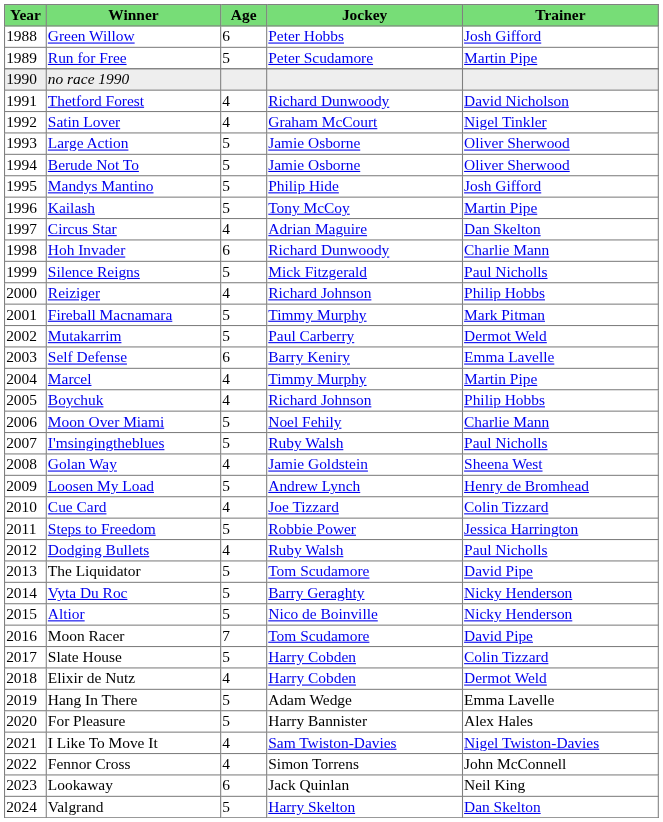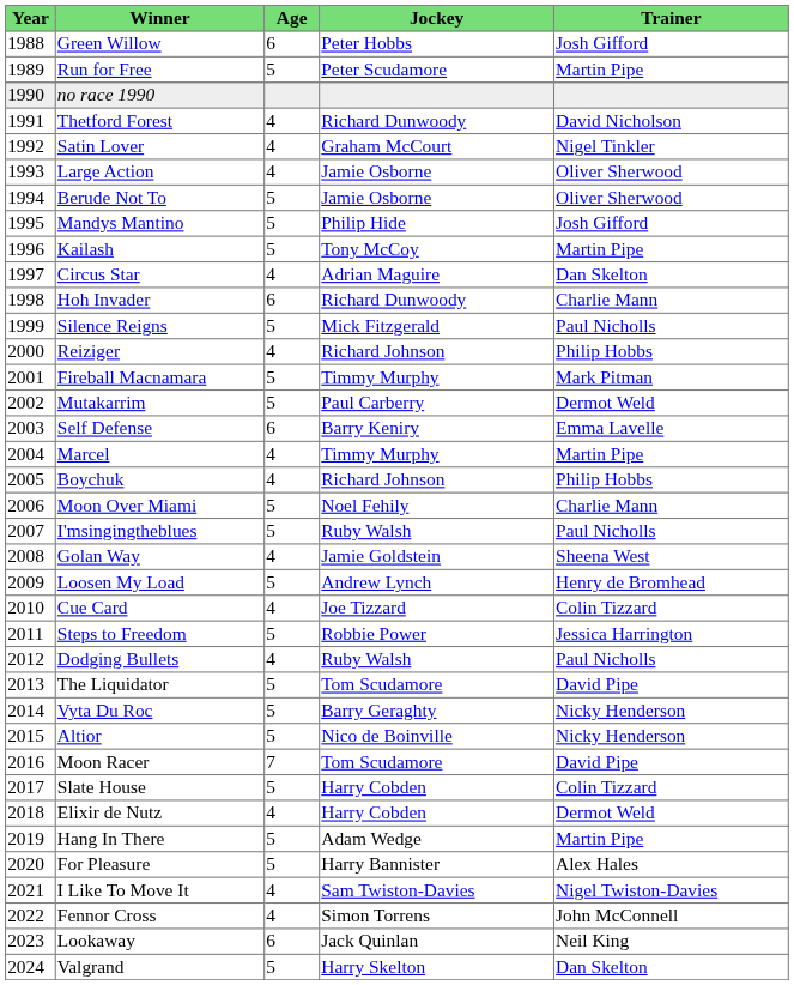 <table class = "sortable" | border="1" style="border-collapse: collapse; font-size:90%">
 <tr bgcolor="#77dd77" align="center">
 <th width="36px"><strong>Year</strong><br></th>
 <th width="160px"><strong>Winner</strong><br></th>
 <th width="40px"><strong>Age</strong><br></th>
 <th width="180px"><strong>Jockey</strong><br></th>
 <th width="180px"><strong>Trainer</strong><br></th>
 </tr>
 <tr>
 <td>1988</td>
 <td><a href='#'>Green Willow</a></td>
 <td>6</td>
 <td><a href='#'>Peter Hobbs</a></td>
 <td><a href='#'>Josh Gifford</a></td>
 </tr>
 <tr>
 <td>1989</td>
 <td><a href='#'>Run for Free</a></td>
 <td>5</td>
 <td><a href='#'>Peter Scudamore</a></td>
 <td><a href='#'>Martin Pipe</a></td>
 </tr>
 <tr>
 </tr>
 <tr bgcolor="#eeeeee">
 <td><span>1990</span></td>
 <td><em>no race 1990</em> </td>
 <td></td>
 <td></td>
 <td></td>
 </tr>
 <tr>
 <td>1991</td>
 <td><a href='#'>Thetford Forest</a></td>
 <td>4</td>
 <td><a href='#'>Richard Dunwoody</a></td>
 <td><a href='#'>David Nicholson</a></td>
 </tr>
 <tr>
 <td>1992</td>
 <td><a href='#'>Satin Lover</a></td>
 <td>4</td>
 <td><a href='#'>Graham McCourt</a></td>
 <td><a href='#'>Nigel Tinkler</a></td>
 </tr>
 <tr>
 <td>1993</td>
 <td><a href='#'>Large Action</a></td>
-<td>5</td>
+<td>4</td>
 <td><a href='#'>Jamie Osborne</a></td>
 <td><a href='#'>Oliver Sherwood</a></td>
 </tr>
 <tr>
 <td>1994</td>
 <td><a href='#'>Berude Not To</a></td>
 <td>5</td>
 <td><a href='#'>Jamie Osborne</a></td>
 <td><a href='#'>Oliver Sherwood</a></td>
 </tr>
 <tr>
 <td>1995</td>
 <td><a href='#'>Mandys Mantino</a></td>
 <td>5</td>
 <td><a href='#'>Philip Hide</a></td>
 <td><a href='#'>Josh Gifford</a></td>
 </tr>
 <tr>
 <td>1996</td>
 <td><a href='#'>Kailash</a></td>
 <td>5</td>
 <td><a href='#'>Tony McCoy</a></td>
 <td><a href='#'>Martin Pipe</a></td>
 </tr>
 <tr>
 <td>1997</td>
 <td><a href='#'>Circus Star</a></td>
 <td>4</td>
 <td><a href='#'>Adrian Maguire</a></td>
 <td><a href='#'>Dan Skelton</a></td>
 </tr>
 <tr>
 <td>1998</td>
 <td><a href='#'>Hoh Invader</a></td>
 <td>6</td>
 <td><a href='#'>Richard Dunwoody</a></td>
 <td><a href='#'>Charlie Mann</a></td>
 </tr>
 <tr>
 <td>1999</td>
 <td><a href='#'>Silence Reigns</a></td>
 <td>5</td>
 <td><a href='#'>Mick Fitzgerald</a></td>
 <td><a href='#'>Paul Nicholls</a></td>
 </tr>
 <tr>
 <td>2000</td>
 <td><a href='#'>Reiziger</a></td>
 <td>4</td>
 <td><a href='#'>Richard Johnson</a></td>
 <td><a href='#'>Philip Hobbs</a></td>
 </tr>
 <tr>
 <td>2001</td>
 <td><a href='#'>Fireball Macnamara</a></td>
 <td>5</td>
 <td><a href='#'>Timmy Murphy</a></td>
 <td><a href='#'>Mark Pitman</a></td>
 </tr>
 <tr>
 <td>2002</td>
 <td><a href='#'>Mutakarrim</a></td>
 <td>5</td>
 <td><a href='#'>Paul Carberry</a></td>
 <td><a href='#'>Dermot Weld</a></td>
 </tr>
 <tr>
 <td>2003</td>
 <td><a href='#'>Self Defense</a></td>
 <td>6</td>
 <td><a href='#'>Barry Keniry</a></td>
 <td><a href='#'>Emma Lavelle</a></td>
 </tr>
 <tr>
 <td>2004</td>
 <td><a href='#'>Marcel</a></td>
 <td>4</td>
 <td><a href='#'>Timmy Murphy</a></td>
 <td><a href='#'>Martin Pipe</a></td>
 </tr>
 <tr>
 <td>2005</td>
 <td><a href='#'>Boychuk</a></td>
 <td>4</td>
 <td><a href='#'>Richard Johnson</a></td>
 <td><a href='#'>Philip Hobbs</a></td>
 </tr>
 <tr>
 <td>2006</td>
 <td><a href='#'>Moon Over Miami</a></td>
 <td>5</td>
 <td><a href='#'>Noel Fehily</a></td>
 <td><a href='#'>Charlie Mann</a></td>
 </tr>
 <tr>
 <td>2007</td>
 <td><a href='#'>I'msingingtheblues</a></td>
 <td>5</td>
 <td><a href='#'>Ruby Walsh</a></td>
 <td><a href='#'>Paul Nicholls</a></td>
 </tr>
 <tr>
 <td>2008</td>
 <td><a href='#'>Golan Way</a></td>
 <td>4</td>
 <td><a href='#'>Jamie Goldstein</a></td>
 <td><a href='#'>Sheena West</a></td>
 </tr>
 <tr>
 <td>2009</td>
 <td><a href='#'>Loosen My Load</a></td>
 <td>5</td>
 <td><a href='#'>Andrew Lynch</a></td>
 <td><a href='#'>Henry de Bromhead</a></td>
 </tr>
 <tr>
 <td>2010</td>
 <td><a href='#'>Cue Card</a></td>
 <td>4</td>
 <td><a href='#'>Joe Tizzard</a></td>
 <td><a href='#'>Colin Tizzard</a></td>
 </tr>
 <tr>
 <td>2011</td>
 <td><a href='#'>Steps to Freedom</a></td>
 <td>5</td>
 <td><a href='#'>Robbie Power</a></td>
 <td><a href='#'>Jessica Harrington</a></td>
 </tr>
 <tr>
 <td>2012</td>
 <td><a href='#'>Dodging Bullets</a></td>
 <td>4</td>
 <td><a href='#'>Ruby Walsh</a></td>
 <td><a href='#'>Paul Nicholls</a></td>
 </tr>
 <tr>
 <td>2013</td>
 <td>The Liquidator</td>
 <td>5</td>
 <td><a href='#'>Tom Scudamore</a></td>
 <td><a href='#'>David Pipe</a></td>
 </tr>
 <tr>
 <td>2014</td>
 <td><a href='#'>Vyta Du Roc</a></td>
 <td>5</td>
 <td><a href='#'>Barry Geraghty</a></td>
 <td><a href='#'>Nicky Henderson</a></td>
 </tr>
 <tr>
 <td>2015</td>
 <td><a href='#'>Altior</a></td>
 <td>5</td>
 <td><a href='#'>Nico de Boinville</a></td>
 <td><a href='#'>Nicky Henderson</a></td>
 </tr>
 <tr>
 <td>2016</td>
 <td>Moon Racer</td>
 <td>7</td>
 <td><a href='#'>Tom Scudamore</a></td>
 <td><a href='#'>David Pipe</a></td>
 </tr>
 <tr>
 <td>2017</td>
 <td>Slate House</td>
 <td>5</td>
 <td><a href='#'>Harry Cobden</a></td>
 <td><a href='#'>Colin Tizzard</a></td>
 </tr>
 <tr>
 <td>2018</td>
 <td>Elixir de Nutz</td>
 <td>4</td>
 <td><a href='#'>Harry Cobden</a></td>
 <td><a href='#'>Dermot Weld</a></td>
 </tr>
 <tr>
 <td>2019</td>
 <td>Hang In There</td>
 <td>5</td>
 <td>Adam Wedge</td>
-<td>Emma Lavelle</td>
+<td><a href='#'>Martin Pipe</a></td>
 </tr>
 <tr>
 <td>2020</td>
 <td>For Pleasure</td>
 <td>5</td>
 <td>Harry Bannister</td>
 <td>Alex Hales</td>
 </tr>
 <tr>
 <td>2021</td>
 <td>I Like To Move It</td>
 <td>4</td>
 <td><a href='#'>Sam Twiston-Davies</a></td>
 <td><a href='#'>Nigel Twiston-Davies</a></td>
 </tr>
 <tr>
 <td>2022</td>
 <td>Fennor Cross</td>
 <td>4</td>
 <td>Simon Torrens</td>
 <td>John McConnell</td>
 </tr>
 <tr>
 <td>2023</td>
 <td>Lookaway</td>
 <td>6</td>
 <td>Jack Quinlan</td>
 <td>Neil King</td>
 </tr>
 <tr>
 <td>2024</td>
 <td>Valgrand</td>
 <td>5</td>
 <td><a href='#'>Harry Skelton</a></td>
 <td><a href='#'>Dan Skelton</a></td>
 </tr>
 </table>
